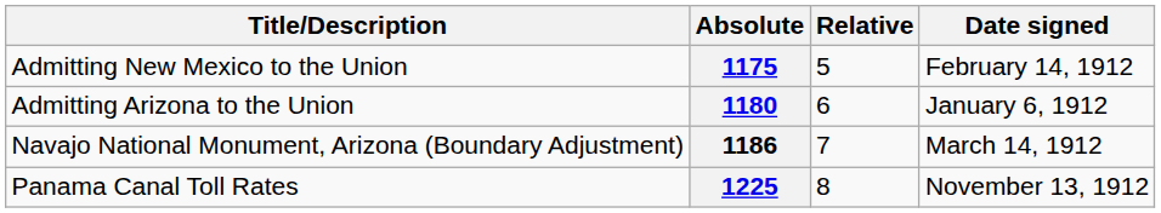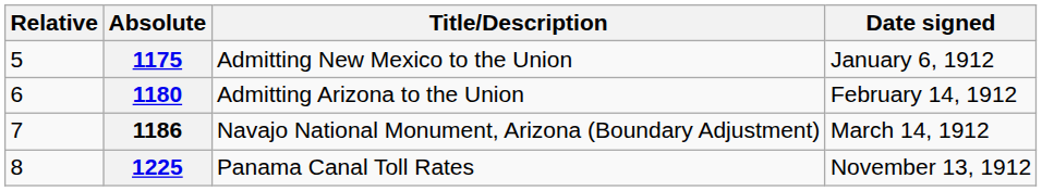 <table class="wikitable">
 <tr>
+<th>Relative </th>
+<th>Absolute </th>
 <th>Title/Description</th>
-<th>Absolute </th>
-<th>Relative </th>
 <th>Date signed</th>
 </tr>
 <tr>
+<td>5</td>
+<th><a href='#'>1175</a></th>
 <td>Admitting New Mexico to the Union</td>
-<th><a href='#'>1175</a></th>
-<td>5</td>
+<td>January 6, 1912</td>
+</tr>
+<tr>
+<td>6</td>
+<th><a href='#'>1180</a></th>
+<td>Admitting Arizona to the Union</td>
 <td>February 14, 1912</td>
 </tr>
 <tr>
-<td>Admitting Arizona to the Union</td>
-<th><a href='#'>1180</a></th>
-<td>6</td>
-<td>January 6, 1912</td>
-</tr>
-<tr>
+<td>7</td>
+<th>1186</th>
 <td>Navajo National Monument, Arizona (Boundary Adjustment)</td>
-<th>1186</th>
-<td>7</td>
 <td>March 14, 1912</td>
 </tr>
 <tr>
+<td>8</td>
+<th><a href='#'>1225</a></th>
 <td>Panama Canal Toll Rates</td>
-<th><a href='#'>1225</a></th>
-<td>8</td>
 <td>November 13, 1912</td>
 </tr>
 </table>
